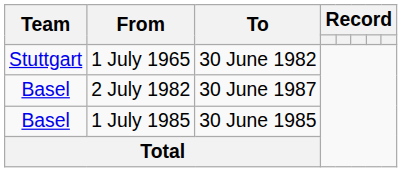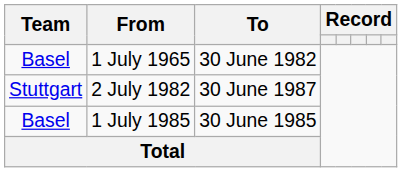 <table class="wikitable" style="text-align: center">
 <tr>
 <th rowspan="2">Team</th>
 <th rowspan="2">From</th>
 <th rowspan="2">To</th>
 <th colspan="5">Record</th>
 </tr>
 <tr>
 <th></th>
 <th></th>
 <th></th>
 <th></th>
 <th></th>
 </tr>
 <tr>
-<td><a href='#'>Stuttgart</a></td>
+<td><a href='#'>Basel</a></td>
 <td>1 July 1965</td>
 <td>30 June 1982<br></td>
 </tr>
 <tr>
-<td><a href='#'>Basel</a></td>
+<td><a href='#'>Stuttgart</a></td>
 <td>2 July 1982</td>
 <td>30 June 1987<br></td>
 </tr>
 <tr>
 <td><a href='#'>Basel</a></td>
 <td>1 July 1985</td>
 <td>30 June 1985<br></td>
 </tr>
 <tr>
 <th colspan=3>Total<br></th>
 </tr>
 </table>
